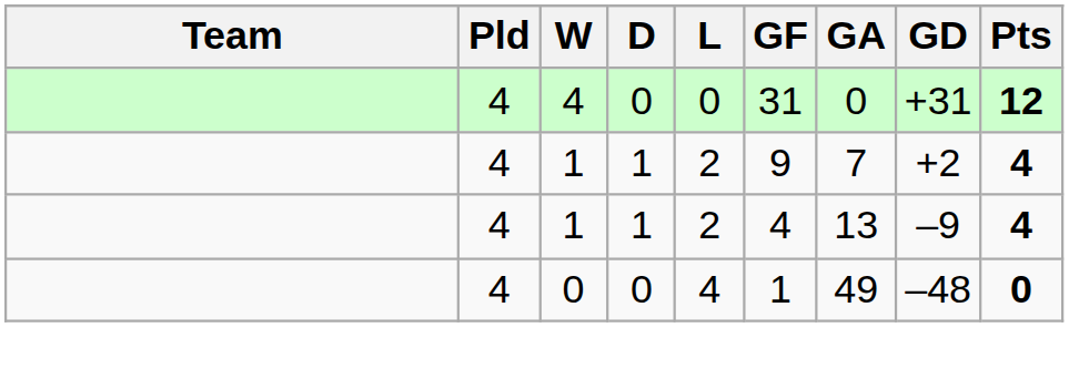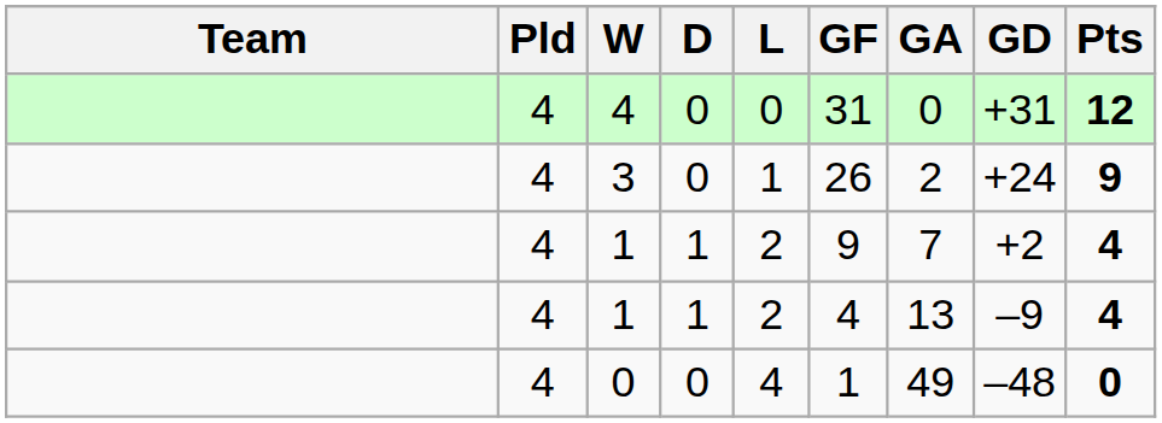 <table class="wikitable" style="text-align:center;">
 <tr>
 </tr>
 <tr>
 <th width=175>Team</th>
 <th width=20 abbr="Played">Pld</th>
 <th width=20 abbr="Won">W</th>
 <th width=20 abbr="Drawn">D</th>
 <th width=20 abbr="Lost">L</th>
 <th width=20 abbr="Goals for">GF</th>
 <th width=20 abbr="Goals against">GA</th>
 <th width=20 abbr="Goal difference">GD</th>
 <th width=20 abbr="Points">Pts</th>
 </tr>
 <tr bgcolor=#ccffcc>
 <td align="left"></td>
 <td>4</td>
 <td>4</td>
 <td>0</td>
 <td>0</td>
 <td>31</td>
 <td>0</td>
 <td>+31</td>
 <td><strong>12</strong></td>
+</tr>
+<tr>
+<td align="left"></td>
+<td>4</td>
+<td>3</td>
+<td>0</td>
+<td>1</td>
+<td>26</td>
+<td>2</td>
+<td>+24</td>
+<td><strong>9</strong></td>
 </tr>
 <tr>
 <td align="left"></td>
 <td>4</td>
 <td>1</td>
 <td>1</td>
 <td>2</td>
 <td>9</td>
 <td>7</td>
 <td>+2</td>
 <td><strong>4</strong></td>
 </tr>
 <tr>
 <td align="left"></td>
 <td>4</td>
 <td>1</td>
 <td>1</td>
 <td>2</td>
 <td>4</td>
 <td>13</td>
 <td>–9</td>
 <td><strong>4</strong></td>
 </tr>
 <tr>
 <td align="left"></td>
 <td>4</td>
 <td>0</td>
 <td>0</td>
 <td>4</td>
 <td>1</td>
 <td>49</td>
 <td>–48</td>
 <td><strong>0</strong></td>
 </tr>
 </table>
